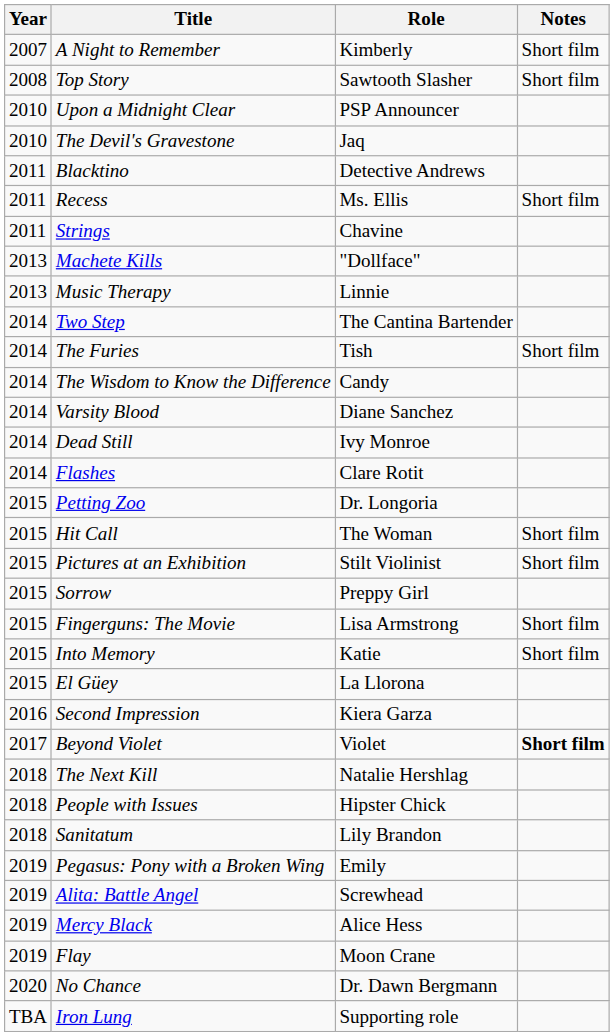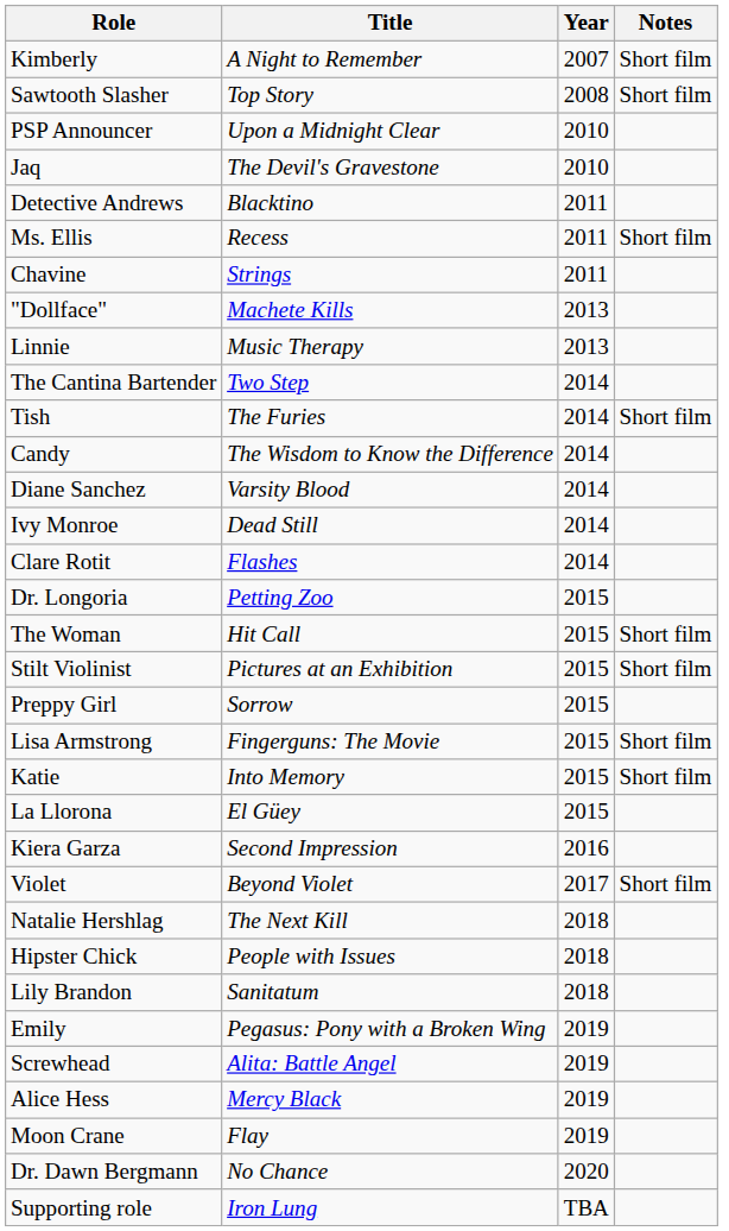 <table class="wikitable sortable">
 <tr>
+<th>Role</th>
+<th>Title</th>
 <th>Year</th>
-<th>Title</th>
-<th>Role</th>
 <th class="unsortable">Notes</th>
 </tr>
 <tr>
+<td>Kimberly</td>
+<td><em>A Night to Remember</em></td>
 <td>2007</td>
-<td><em>A Night to Remember</em></td>
-<td>Kimberly</td>
 <td>Short film</td>
 </tr>
 <tr>
+<td>Sawtooth Slasher</td>
+<td><em>Top Story</em></td>
 <td>2008</td>
-<td><em>Top Story</em></td>
-<td>Sawtooth Slasher</td>
 <td>Short film</td>
 </tr>
 <tr>
+<td>PSP Announcer</td>
+<td><em>Upon a Midnight Clear</em></td>
 <td>2010</td>
-<td><em>Upon a Midnight Clear</em></td>
-<td>PSP Announcer</td>
 <td></td>
 </tr>
 <tr>
+<td>Jaq</td>
+<td><em>The Devil's Gravestone</em></td>
 <td>2010</td>
-<td><em>The Devil's Gravestone</em></td>
-<td>Jaq</td>
 <td></td>
 </tr>
 <tr>
+<td>Detective Andrews</td>
+<td><em>Blacktino</em></td>
 <td>2011</td>
-<td><em>Blacktino</em></td>
-<td>Detective Andrews</td>
 <td></td>
 </tr>
 <tr>
+<td>Ms. Ellis</td>
+<td><em>Recess</em></td>
 <td>2011</td>
-<td><em>Recess</em></td>
-<td>Ms. Ellis</td>
 <td>Short film</td>
 </tr>
 <tr>
+<td>Chavine</td>
+<td><em><a href='#'>Strings</a></em></td>
 <td>2011</td>
-<td><em><a href='#'>Strings</a></em></td>
-<td>Chavine</td>
 <td></td>
 </tr>
 <tr>
+<td>"Dollface"</td>
+<td><em><a href='#'>Machete Kills</a></em></td>
 <td>2013</td>
-<td><em><a href='#'>Machete Kills</a></em></td>
-<td>"Dollface"</td>
 <td></td>
 </tr>
 <tr>
+<td>Linnie</td>
+<td><em>Music Therapy</em></td>
 <td>2013</td>
-<td><em>Music Therapy</em></td>
-<td>Linnie</td>
 <td></td>
 </tr>
 <tr>
+<td>The Cantina Bartender</td>
+<td><em><a href='#'>Two Step</a></em></td>
 <td>2014</td>
-<td><em><a href='#'>Two Step</a></em></td>
-<td>The Cantina Bartender</td>
 <td></td>
 </tr>
 <tr>
+<td>Tish</td>
+<td><em>The Furies</em></td>
 <td>2014</td>
-<td><em>The Furies</em></td>
-<td>Tish</td>
 <td>Short film</td>
 </tr>
 <tr>
+<td>Candy</td>
+<td><em>The Wisdom to Know the Difference</em></td>
 <td>2014</td>
-<td><em>The Wisdom to Know the Difference</em></td>
-<td>Candy</td>
 <td></td>
 </tr>
 <tr>
+<td>Diane Sanchez</td>
+<td><em>Varsity Blood</em></td>
 <td>2014</td>
-<td><em>Varsity Blood</em></td>
-<td>Diane Sanchez</td>
 <td></td>
 </tr>
 <tr>
+<td>Ivy Monroe</td>
+<td><em>Dead Still</em></td>
 <td>2014</td>
-<td><em>Dead Still</em></td>
-<td>Ivy Monroe</td>
 <td></td>
 </tr>
 <tr>
+<td>Clare Rotit</td>
+<td><em><a href='#'>Flashes</a></em></td>
 <td>2014</td>
-<td><em><a href='#'>Flashes</a></em></td>
-<td>Clare Rotit</td>
 <td></td>
 </tr>
 <tr>
+<td>Dr. Longoria</td>
+<td><em><a href='#'>Petting Zoo</a></em></td>
 <td>2015</td>
-<td><em><a href='#'>Petting Zoo</a></em></td>
-<td>Dr. Longoria</td>
 <td></td>
 </tr>
 <tr>
+<td>The Woman</td>
+<td><em>Hit Call</em></td>
 <td>2015</td>
-<td><em>Hit Call</em></td>
-<td>The Woman</td>
 <td>Short film</td>
 </tr>
 <tr>
+<td>Stilt Violinist</td>
+<td><em>Pictures at an Exhibition</em></td>
 <td>2015</td>
-<td><em>Pictures at an Exhibition</em></td>
-<td>Stilt Violinist</td>
 <td>Short film</td>
 </tr>
 <tr>
+<td>Preppy Girl</td>
+<td><em>Sorrow</em></td>
 <td>2015</td>
-<td><em>Sorrow</em></td>
-<td>Preppy Girl</td>
 <td></td>
 </tr>
 <tr>
+<td>Lisa Armstrong</td>
+<td><em>Fingerguns: The Movie</em></td>
 <td>2015</td>
-<td><em>Fingerguns: The Movie</em></td>
-<td>Lisa Armstrong</td>
 <td>Short film</td>
 </tr>
 <tr>
+<td>Katie</td>
+<td><em>Into Memory</em></td>
 <td>2015</td>
-<td><em>Into Memory</em></td>
-<td>Katie</td>
 <td>Short film</td>
 </tr>
 <tr>
+<td>La Llorona</td>
+<td><em>El Güey</em></td>
 <td>2015</td>
-<td><em>El Güey</em></td>
-<td>La Llorona</td>
 <td></td>
 </tr>
 <tr>
+<td>Kiera Garza</td>
+<td><em>Second Impression</em></td>
 <td>2016</td>
-<td><em>Second Impression</em></td>
-<td>Kiera Garza</td>
 <td></td>
 </tr>
 <tr>
+<td>Violet</td>
+<td><em>Beyond Violet</em></td>
 <td>2017</td>
-<td><em>Beyond Violet</em></td>
-<td>Violet</td>
-<td><strong>Short film</strong></td>
+<td>Short film</td>
 </tr>
 <tr>
+<td>Natalie Hershlag</td>
+<td><em>The Next Kill</em></td>
 <td>2018</td>
-<td><em>The Next Kill</em></td>
-<td>Natalie Hershlag</td>
 <td></td>
 </tr>
 <tr>
+<td>Hipster Chick</td>
+<td><em>People with Issues</em></td>
 <td>2018</td>
-<td><em>People with Issues</em></td>
-<td>Hipster Chick</td>
 <td></td>
 </tr>
 <tr>
+<td>Lily Brandon</td>
+<td><em>Sanitatum</em></td>
 <td>2018</td>
-<td><em>Sanitatum</em></td>
-<td>Lily Brandon</td>
 <td></td>
 </tr>
 <tr>
+<td>Emily</td>
+<td><em>Pegasus: Pony with a Broken Wing</em></td>
 <td>2019</td>
-<td><em>Pegasus: Pony with a Broken Wing</em></td>
-<td>Emily</td>
 <td></td>
 </tr>
 <tr>
+<td>Screwhead</td>
+<td><em><a href='#'>Alita: Battle Angel</a></em></td>
 <td>2019</td>
-<td><em><a href='#'>Alita: Battle Angel</a></em></td>
-<td>Screwhead</td>
 <td></td>
 </tr>
 <tr>
+<td>Alice Hess</td>
+<td><em><a href='#'>Mercy Black</a></em></td>
 <td>2019</td>
-<td><em><a href='#'>Mercy Black</a></em></td>
-<td>Alice Hess</td>
 <td></td>
 </tr>
 <tr>
+<td>Moon Crane</td>
+<td><em>Flay</em></td>
 <td>2019</td>
-<td><em>Flay</em></td>
-<td>Moon Crane</td>
 <td></td>
 </tr>
 <tr>
+<td>Dr. Dawn Bergmann</td>
+<td><em>No Chance</em></td>
 <td>2020</td>
-<td><em>No Chance</em></td>
-<td>Dr. Dawn Bergmann</td>
 <td></td>
 </tr>
 <tr>
+<td>Supporting role</td>
+<td><em><a href='#'>Iron Lung</a></em></td>
 <td>TBA</td>
-<td><em><a href='#'>Iron Lung</a></em></td>
-<td>Supporting role</td>
 <td></td>
 </tr>
 </table>
